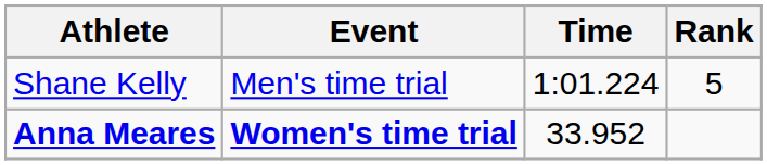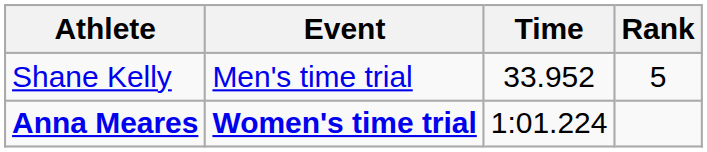 <table class=wikitable style="font-size:90%">
 <tr>
 <th>Athlete</th>
 <th>Event</th>
 <th>Time</th>
 <th>Rank</th>
 </tr>
 <tr align=center>
 <td align=left><a href='#'>Shane Kelly</a></td>
 <td align=left><a href='#'>Men's time trial</a></td>
-<td>1:01.224</td>
+<td>33.952 </td>
 <td>5</td>
 </tr>
 <tr align=center>
 <td align=left><strong><a href='#'>Anna Meares</a></strong></td>
 <td align=left><strong><a href='#'>Women's time trial</a></strong></td>
-<td>33.952 </td>
+<td>1:01.224</td>
 <td></td>
 </tr>
 </table>
